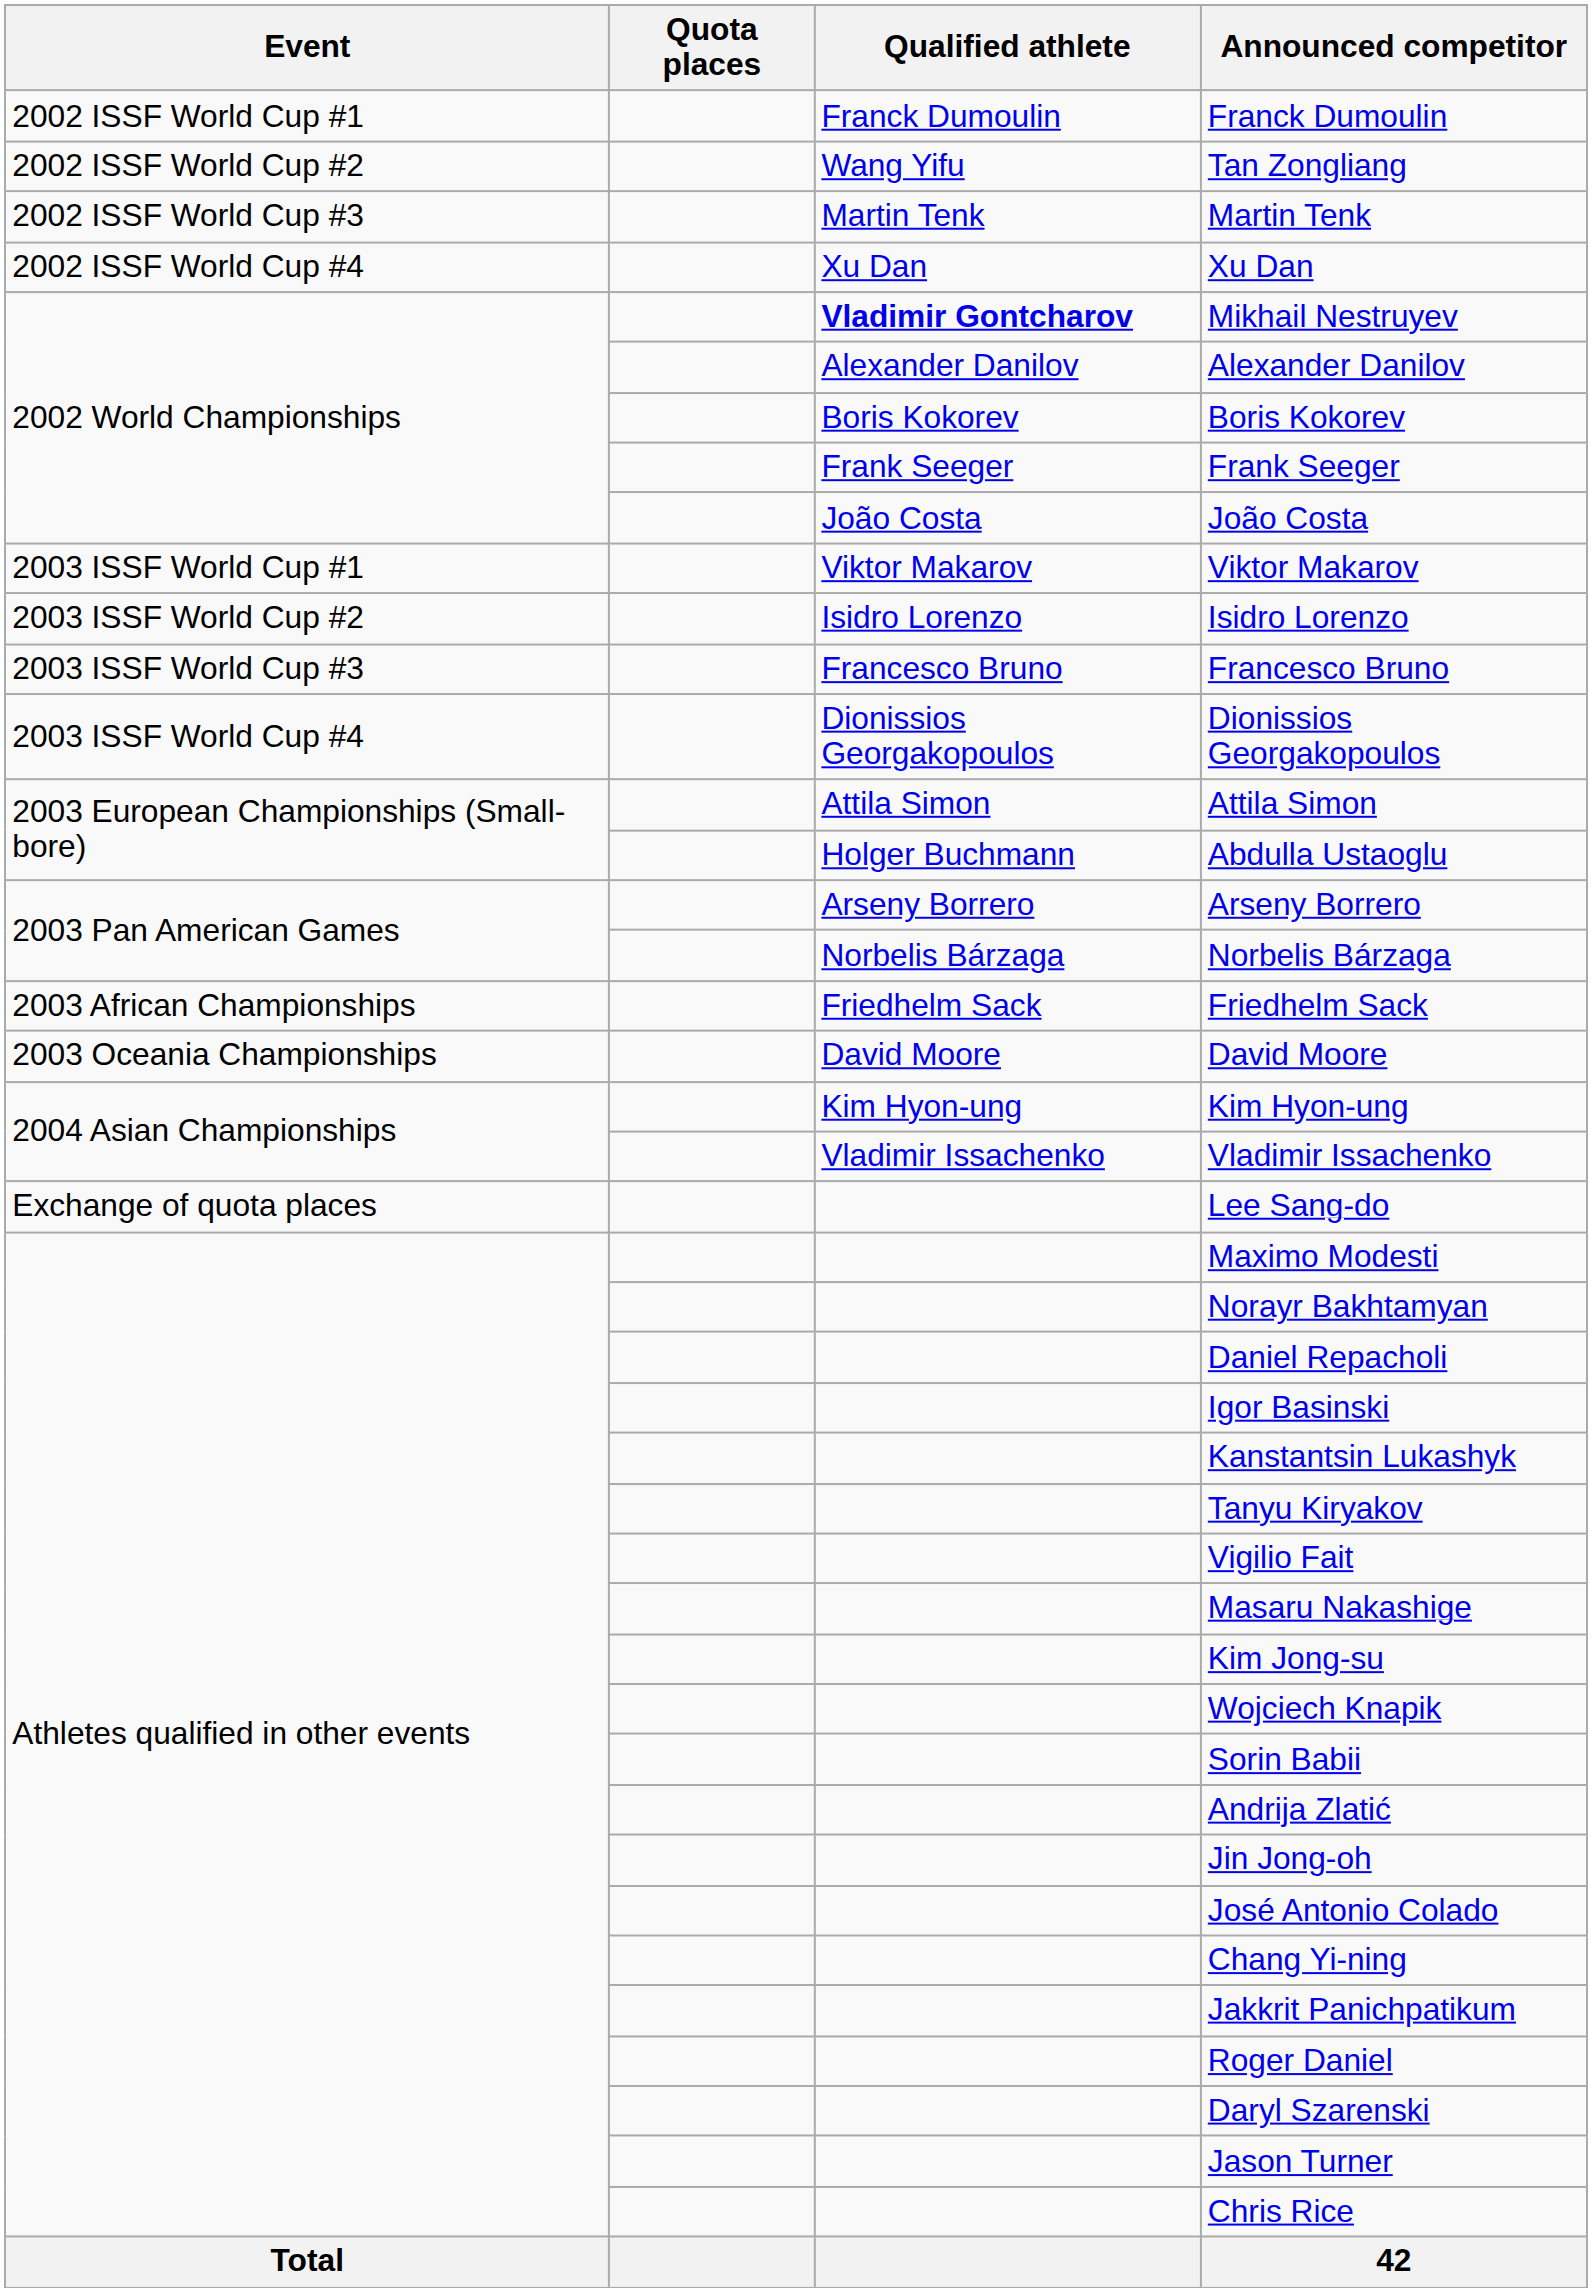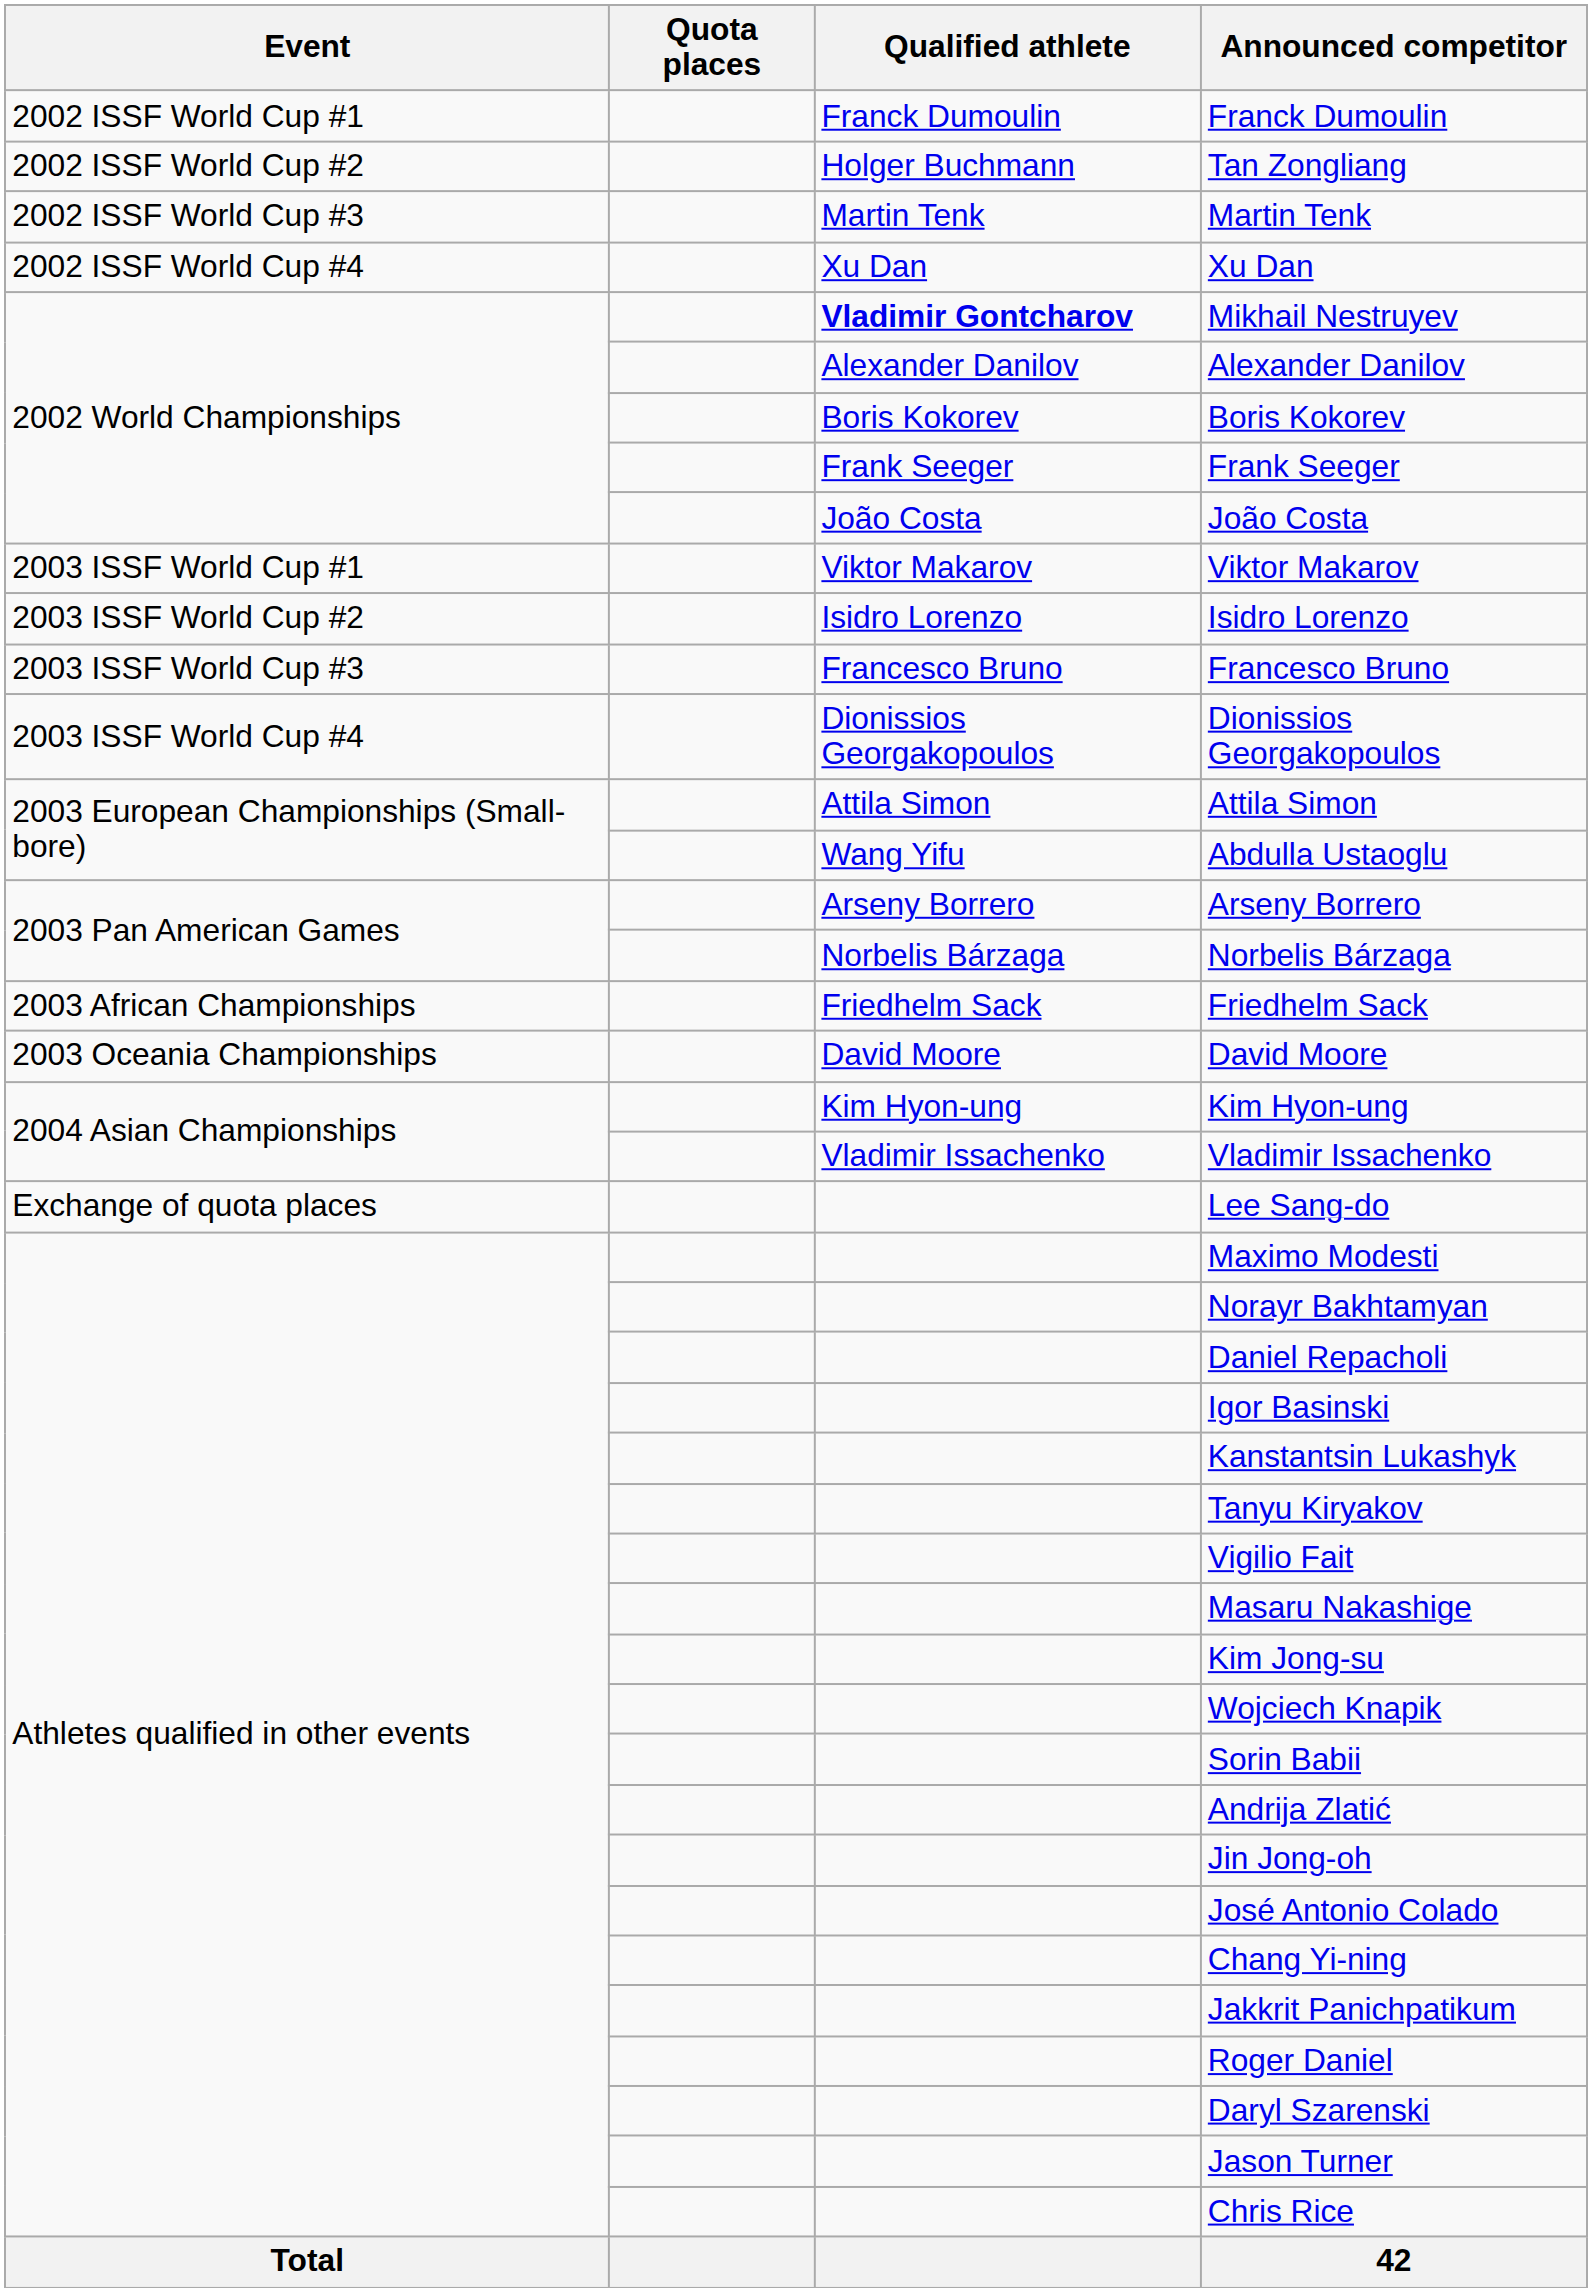 <table class=wikitable style="text-align:left" width=800>
 <tr>
 <th>Event</th>
 <th>Quota places</th>
 <th>Qualified athlete</th>
 <th>Announced competitor</th>
 </tr>
 <tr>
 <td>2002 ISSF World Cup #1</td>
 <td></td>
 <td><a href='#'>Franck Dumoulin</a></td>
 <td><a href='#'>Franck Dumoulin</a></td>
 </tr>
 <tr>
 <td>2002 ISSF World Cup #2</td>
 <td></td>
-<td><a href='#'>Wang Yifu</a></td>
+<td><a href='#'>Holger Buchmann</a></td>
 <td><a href='#'>Tan Zongliang</a></td>
 </tr>
 <tr>
 <td>2002 ISSF World Cup #3</td>
 <td></td>
 <td><a href='#'>Martin Tenk</a></td>
 <td><a href='#'>Martin Tenk</a></td>
 </tr>
 <tr>
 <td>2002 ISSF World Cup #4</td>
 <td></td>
 <td><a href='#'>Xu Dan</a></td>
 <td><a href='#'>Xu Dan</a></td>
 </tr>
 <tr>
 <td rowspan=5>2002 World Championships</td>
 <td></td>
 <td><strong><a href='#'>Vladimir Gontcharov</a></strong></td>
 <td><a href='#'>Mikhail Nestruyev</a></td>
 </tr>
 <tr>
 <td></td>
 <td><a href='#'>Alexander Danilov</a></td>
 <td><a href='#'>Alexander Danilov</a></td>
 </tr>
 <tr>
 <td></td>
 <td><a href='#'>Boris Kokorev</a></td>
 <td><a href='#'>Boris Kokorev</a></td>
 </tr>
 <tr>
 <td></td>
 <td><a href='#'>Frank Seeger</a></td>
 <td><a href='#'>Frank Seeger</a></td>
 </tr>
 <tr>
 <td></td>
 <td><a href='#'>João Costa</a></td>
 <td><a href='#'>João Costa</a></td>
 </tr>
 <tr>
 <td>2003 ISSF World Cup #1</td>
 <td></td>
 <td><a href='#'>Viktor Makarov</a></td>
 <td><a href='#'>Viktor Makarov</a></td>
 </tr>
 <tr>
 <td>2003 ISSF World Cup #2</td>
 <td></td>
 <td><a href='#'>Isidro Lorenzo</a></td>
 <td><a href='#'>Isidro Lorenzo</a></td>
 </tr>
 <tr>
 <td>2003 ISSF World Cup #3</td>
 <td></td>
 <td><a href='#'>Francesco Bruno</a></td>
 <td><a href='#'>Francesco Bruno</a></td>
 </tr>
 <tr>
 <td>2003 ISSF World Cup #4</td>
 <td></td>
 <td><a href='#'>Dionissios Georgakopoulos</a></td>
 <td><a href='#'>Dionissios Georgakopoulos</a></td>
 </tr>
 <tr>
 <td rowspan=2>2003 European Championships (Small-bore)</td>
 <td></td>
 <td><a href='#'>Attila Simon</a></td>
 <td><a href='#'>Attila Simon</a></td>
 </tr>
 <tr>
 <td></td>
-<td><a href='#'>Holger Buchmann</a></td>
+<td><a href='#'>Wang Yifu</a></td>
 <td><a href='#'>Abdulla Ustaoglu</a></td>
 </tr>
 <tr>
 <td rowspan=2>2003 Pan American Games</td>
 <td></td>
 <td><a href='#'>Arseny Borrero</a></td>
 <td><a href='#'>Arseny Borrero</a></td>
 </tr>
 <tr>
 <td></td>
 <td><a href='#'>Norbelis Bárzaga</a></td>
 <td><a href='#'>Norbelis Bárzaga</a></td>
 </tr>
 <tr>
 <td>2003 African Championships</td>
 <td></td>
 <td><a href='#'>Friedhelm Sack</a></td>
 <td><a href='#'>Friedhelm Sack</a></td>
 </tr>
 <tr>
 <td>2003 Oceania Championships</td>
 <td></td>
 <td><a href='#'>David Moore</a></td>
 <td><a href='#'>David Moore</a></td>
 </tr>
 <tr>
 <td rowspan=2>2004 Asian Championships</td>
 <td></td>
 <td><a href='#'>Kim Hyon-ung</a></td>
 <td><a href='#'>Kim Hyon-ung</a></td>
 </tr>
 <tr>
 <td></td>
 <td><a href='#'>Vladimir Issachenko</a></td>
 <td><a href='#'>Vladimir Issachenko</a></td>
 </tr>
 <tr>
 <td>Exchange of quota places</td>
 <td></td>
 <td></td>
 <td><a href='#'>Lee Sang-do</a></td>
 </tr>
 <tr>
 <td rowspan=20>Athletes qualified in other events</td>
 <td></td>
 <td></td>
 <td><a href='#'>Maximo Modesti</a></td>
 </tr>
 <tr>
 <td></td>
 <td></td>
 <td><a href='#'>Norayr Bakhtamyan</a></td>
 </tr>
 <tr>
 <td></td>
 <td></td>
 <td><a href='#'>Daniel Repacholi</a></td>
 </tr>
 <tr>
 <td></td>
 <td></td>
 <td><a href='#'>Igor Basinski</a></td>
 </tr>
 <tr>
 <td></td>
 <td></td>
 <td><a href='#'>Kanstantsin Lukashyk</a></td>
 </tr>
 <tr>
 <td></td>
 <td></td>
 <td><a href='#'>Tanyu Kiryakov</a></td>
 </tr>
 <tr>
 <td></td>
 <td></td>
 <td><a href='#'>Vigilio Fait</a></td>
 </tr>
 <tr>
 <td></td>
 <td></td>
 <td><a href='#'>Masaru Nakashige</a></td>
 </tr>
 <tr>
 <td></td>
 <td></td>
 <td><a href='#'>Kim Jong-su</a></td>
 </tr>
 <tr>
 <td></td>
 <td></td>
 <td><a href='#'>Wojciech Knapik</a></td>
 </tr>
 <tr>
 <td></td>
 <td></td>
 <td><a href='#'>Sorin Babii</a></td>
 </tr>
 <tr>
 <td></td>
 <td></td>
 <td><a href='#'>Andrija Zlatić</a></td>
 </tr>
 <tr>
 <td></td>
 <td></td>
 <td><a href='#'>Jin Jong-oh</a></td>
 </tr>
 <tr>
 <td></td>
 <td></td>
 <td><a href='#'>José Antonio Colado</a></td>
 </tr>
 <tr>
 <td></td>
 <td></td>
 <td><a href='#'>Chang Yi-ning</a></td>
 </tr>
 <tr>
 <td></td>
 <td></td>
 <td><a href='#'>Jakkrit Panichpatikum</a></td>
 </tr>
 <tr>
 <td></td>
 <td></td>
 <td><a href='#'>Roger Daniel</a></td>
 </tr>
 <tr>
 <td></td>
 <td></td>
 <td><a href='#'>Daryl Szarenski</a></td>
 </tr>
 <tr>
 <td></td>
 <td></td>
 <td><a href='#'>Jason Turner</a></td>
 </tr>
 <tr>
 <td></td>
 <td></td>
 <td><a href='#'>Chris Rice</a></td>
 </tr>
 <tr>
 <th>Total</th>
 <th></th>
 <th></th>
 <th>42</th>
 </tr>
 </table>
